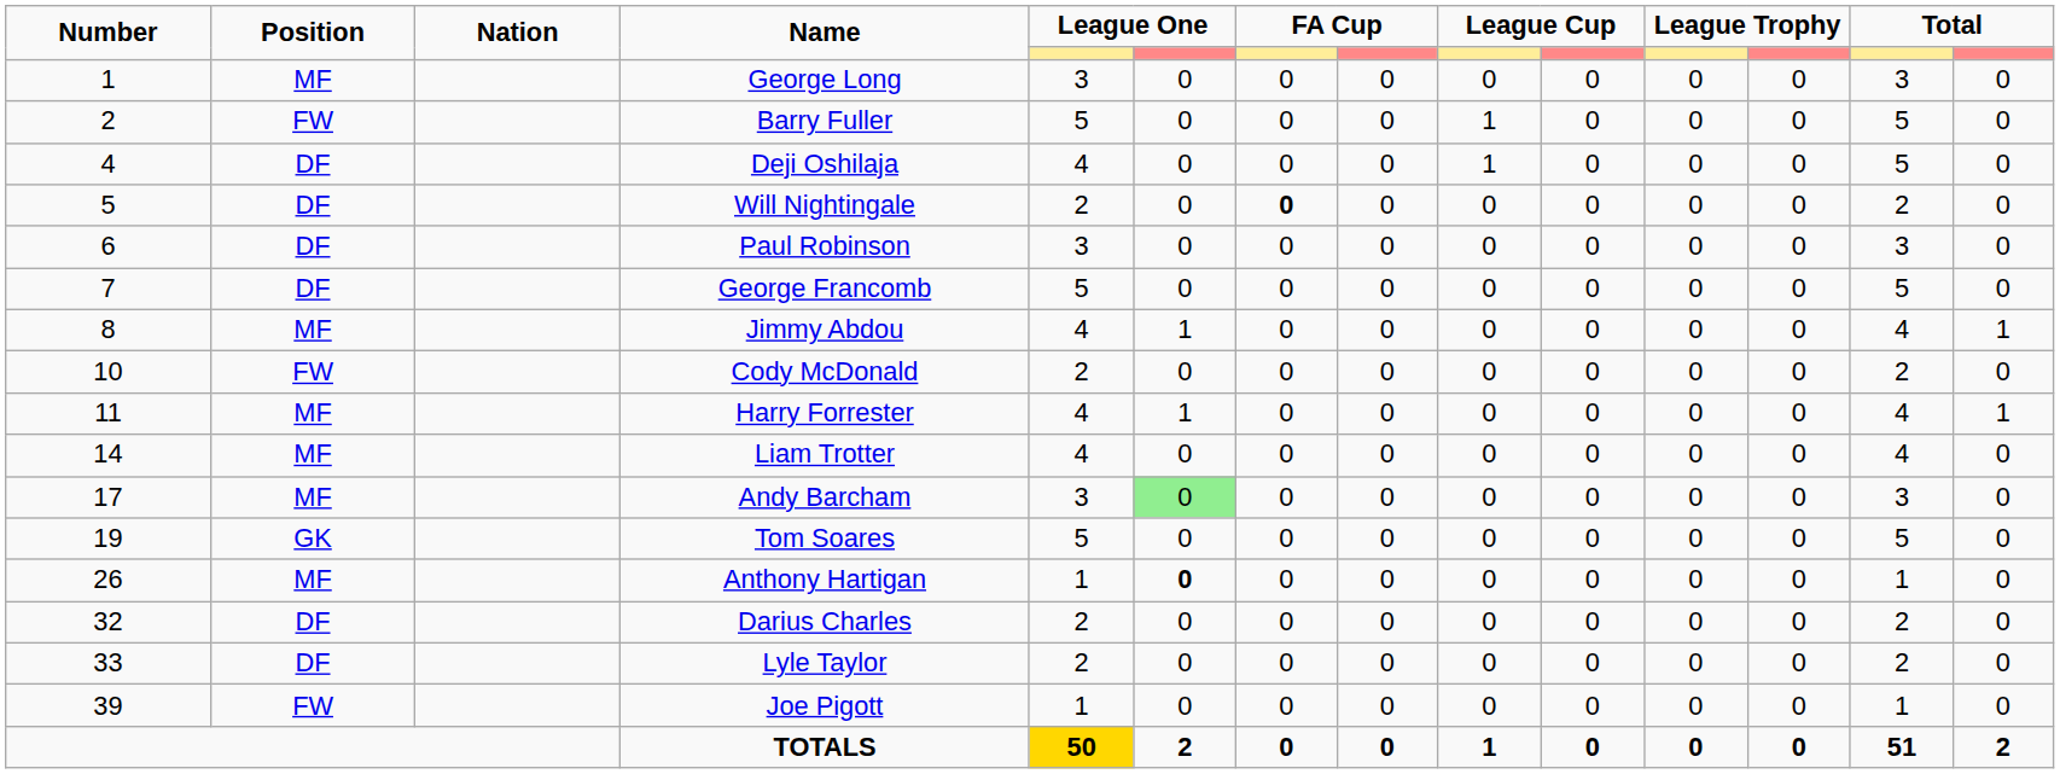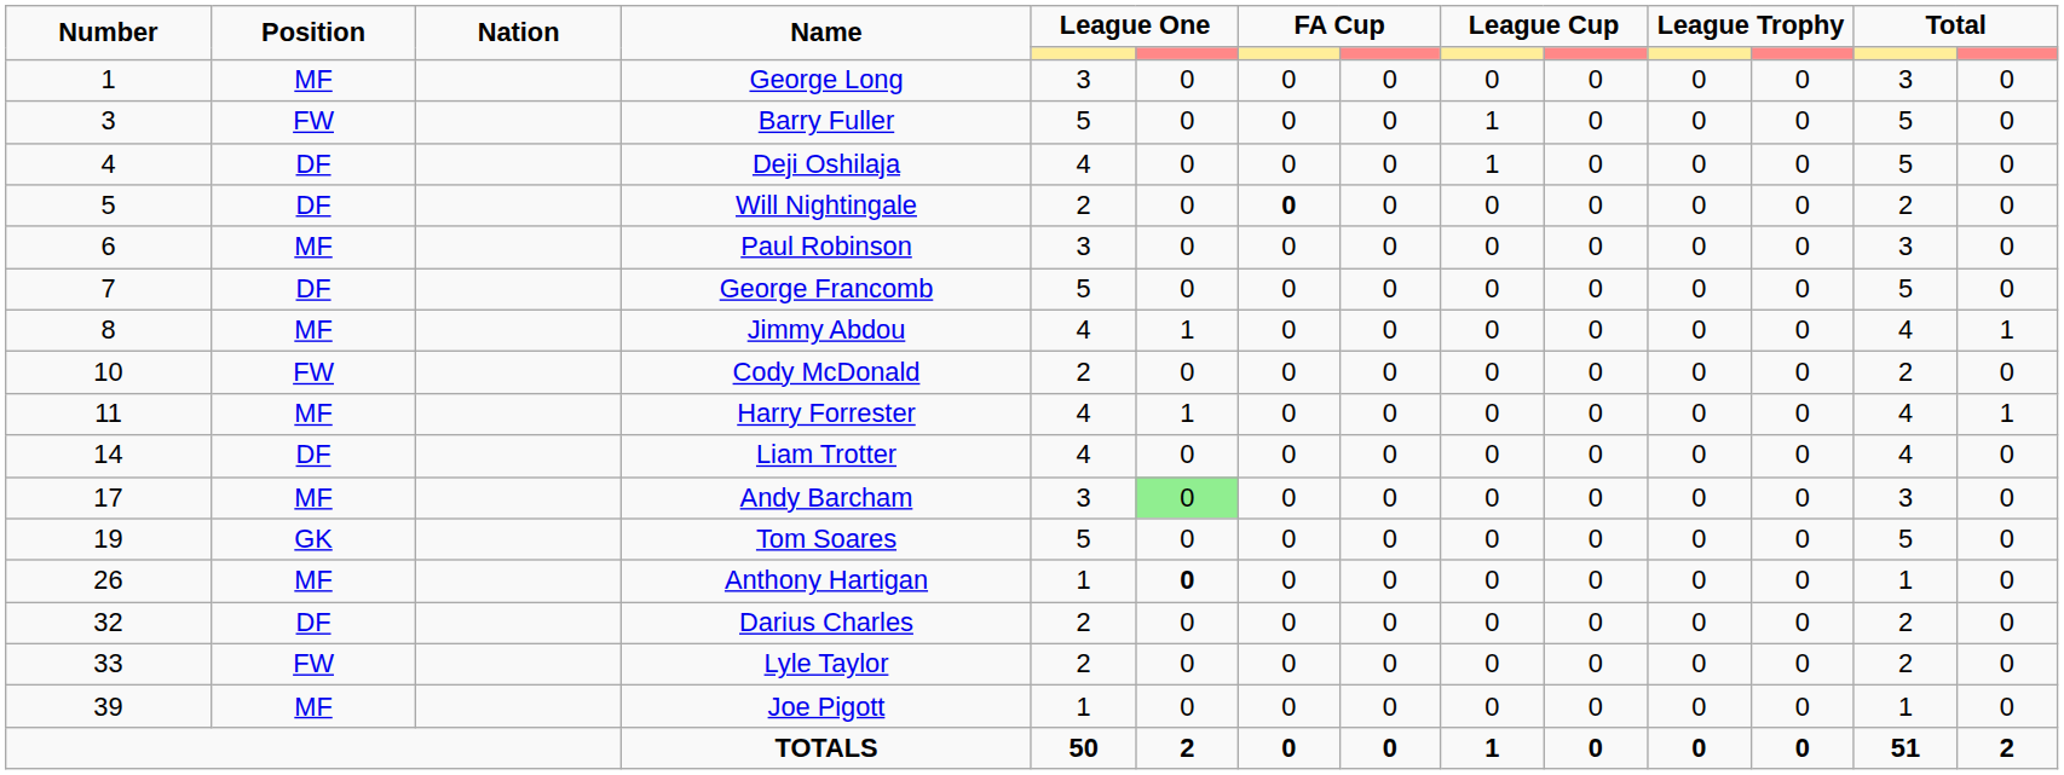 <table class="wikitable" style="text-align:center;">
 <tr style="text-align:center;">
 <td rowspan="2"  style="width:10%; "><strong>Number</strong></td>
 <td rowspan="2"  style="width:10%; "><strong>Position</strong></td>
 <td rowspan="2"  style="width:10%; "><strong>Nation</strong></td>
 <td rowspan="2"  style="width:20%; "><strong>Name</strong></td>
 <td colspan="2"><strong>League One</strong></td>
 <td colspan="2"><strong>FA Cup</strong></td>
 <td colspan="2"><strong>League Cup</strong></td>
 <td colspan="2"><strong>League Trophy</strong></td>
 <td colspan="2"><strong>Total</strong></td>
 </tr>
 <tr>
 <th style="width:60px; background:#fe9;"></th>
 <th style="width:60px; background:#ff8888;"></th>
 <th style="width:60px; background:#fe9;"></th>
 <th style="width:60px; background:#ff8888;"></th>
 <th style="width:60px; background:#fe9;"></th>
 <th style="width:60px; background:#ff8888;"></th>
 <th style="width:60px; background:#fe9;"></th>
 <th style="width:60px; background:#ff8888;"></th>
 <th style="width:60px; background:#fe9;"></th>
 <th style="width:60px; background:#ff8888;"></th>
 </tr>
 <tr>
 <td>1</td>
 <td><a href='#'>MF</a></td>
 <td></td>
 <td><a href='#'>George Long</a></td>
 <td>3</td>
 <td>0</td>
 <td>0</td>
 <td>0</td>
 <td>0</td>
 <td>0</td>
 <td>0</td>
 <td>0</td>
 <td>3</td>
 <td>0</td>
 </tr>
 <tr>
-<td>2</td>
+<td>3</td>
 <td><a href='#'>FW</a></td>
 <td></td>
 <td><a href='#'>Barry Fuller</a></td>
 <td>5</td>
 <td>0</td>
 <td>0</td>
 <td>0</td>
 <td>1</td>
 <td>0</td>
 <td>0</td>
 <td>0</td>
 <td>5</td>
 <td>0</td>
 </tr>
 <tr>
 <td>4</td>
 <td><a href='#'>DF</a></td>
 <td></td>
 <td><a href='#'>Deji Oshilaja</a></td>
 <td>4</td>
 <td>0</td>
 <td>0</td>
 <td>0</td>
 <td>1</td>
 <td>0</td>
 <td>0</td>
 <td>0</td>
 <td>5</td>
 <td>0</td>
 </tr>
 <tr>
 <td>5</td>
 <td><a href='#'>DF</a></td>
 <td></td>
 <td><a href='#'>Will Nightingale</a></td>
 <td>2</td>
 <td>0</td>
 <td><strong>0</strong></td>
 <td>0</td>
 <td>0</td>
 <td>0</td>
 <td>0</td>
 <td>0</td>
 <td>2</td>
 <td>0</td>
 </tr>
 <tr>
 <td>6</td>
-<td><a href='#'>DF</a></td>
+<td><a href='#'>MF</a></td>
 <td></td>
 <td><a href='#'>Paul Robinson</a></td>
 <td>3</td>
 <td>0</td>
 <td>0</td>
 <td>0</td>
 <td>0</td>
 <td>0</td>
 <td>0</td>
 <td>0</td>
 <td>3</td>
 <td>0</td>
 </tr>
 <tr>
 <td>7</td>
 <td><a href='#'>DF</a></td>
 <td></td>
 <td><a href='#'>George Francomb</a></td>
 <td>5</td>
 <td>0</td>
 <td>0</td>
 <td>0</td>
 <td>0</td>
 <td>0</td>
 <td>0</td>
 <td>0</td>
 <td>5</td>
 <td>0</td>
 </tr>
 <tr>
 <td>8</td>
 <td><a href='#'>MF</a></td>
 <td></td>
 <td><a href='#'>Jimmy Abdou</a></td>
 <td>4</td>
 <td>1</td>
 <td>0</td>
 <td>0</td>
 <td>0</td>
 <td>0</td>
 <td>0</td>
 <td>0</td>
 <td>4</td>
 <td>1</td>
 </tr>
 <tr>
 <td>10</td>
 <td><a href='#'>FW</a></td>
 <td></td>
 <td><a href='#'>Cody McDonald</a></td>
 <td>2</td>
 <td>0</td>
 <td>0</td>
 <td>0</td>
 <td>0</td>
 <td>0</td>
 <td>0</td>
 <td>0</td>
 <td>2</td>
 <td>0</td>
 </tr>
 <tr>
 <td>11</td>
 <td><a href='#'>MF</a></td>
 <td></td>
 <td><a href='#'>Harry Forrester</a></td>
 <td>4</td>
 <td>1</td>
 <td>0</td>
 <td>0</td>
 <td>0</td>
 <td>0</td>
 <td>0</td>
 <td>0</td>
 <td>4</td>
 <td>1</td>
 </tr>
 <tr>
 <td>14</td>
-<td><a href='#'>MF</a></td>
+<td><a href='#'>DF</a></td>
 <td></td>
 <td><a href='#'>Liam Trotter</a></td>
 <td>4</td>
 <td>0</td>
 <td>0</td>
 <td>0</td>
 <td>0</td>
 <td>0</td>
 <td>0</td>
 <td>0</td>
 <td>4</td>
 <td>0</td>
 </tr>
 <tr>
 <td>17</td>
 <td><a href='#'>MF</a></td>
 <td></td>
 <td><a href='#'>Andy Barcham</a></td>
 <td>3</td>
 <td style="background: lightgreen;">0</td>
 <td>0</td>
 <td>0</td>
 <td>0</td>
 <td>0</td>
 <td>0</td>
 <td>0</td>
 <td>3</td>
 <td>0</td>
 </tr>
 <tr>
 <td>19</td>
 <td><a href='#'>GK</a></td>
 <td></td>
 <td><a href='#'>Tom Soares</a></td>
 <td>5</td>
 <td>0</td>
 <td>0</td>
 <td>0</td>
 <td>0</td>
 <td>0</td>
 <td>0</td>
 <td>0</td>
 <td>5</td>
 <td>0</td>
 </tr>
 <tr>
 <td>26</td>
 <td><a href='#'>MF</a></td>
 <td></td>
 <td><a href='#'>Anthony Hartigan</a></td>
 <td>1</td>
 <td><strong>0</strong></td>
 <td>0</td>
 <td>0</td>
 <td>0</td>
 <td>0</td>
 <td>0</td>
 <td>0</td>
 <td>1</td>
 <td>0</td>
 </tr>
 <tr>
 <td>32</td>
 <td><a href='#'>DF</a></td>
 <td></td>
 <td><a href='#'>Darius Charles</a></td>
 <td>2</td>
 <td>0</td>
 <td>0</td>
 <td>0</td>
 <td>0</td>
 <td>0</td>
 <td>0</td>
 <td>0</td>
 <td>2</td>
 <td>0</td>
 </tr>
 <tr>
 <td>33</td>
-<td><a href='#'>DF</a></td>
+<td><a href='#'>FW</a></td>
 <td></td>
 <td><a href='#'>Lyle Taylor</a></td>
 <td>2</td>
 <td>0</td>
 <td>0</td>
 <td>0</td>
 <td>0</td>
 <td>0</td>
 <td>0</td>
 <td>0</td>
 <td>2</td>
 <td>0</td>
 </tr>
 <tr>
 <td>39</td>
-<td><a href='#'>FW</a></td>
+<td><a href='#'>MF</a></td>
 <td></td>
 <td><a href='#'>Joe Pigott</a></td>
 <td>1</td>
 <td>0</td>
 <td>0</td>
 <td>0</td>
 <td>0</td>
 <td>0</td>
 <td>0</td>
 <td>0</td>
 <td>1</td>
 <td>0</td>
 </tr>
 <tr>
 <td colspan="3"></td>
 <td><strong>TOTALS</strong></td>
-<td style="background: gold;"><strong>50</strong></td>
+<td><strong>50</strong></td>
 <td><strong>2</strong></td>
 <td><strong>0</strong></td>
 <td><strong>0</strong></td>
 <td><strong>1</strong></td>
 <td><strong>0</strong></td>
 <td><strong>0</strong></td>
 <td><strong>0</strong></td>
 <td><strong>51</strong></td>
 <td><strong>2</strong></td>
 </tr>
 </table>
